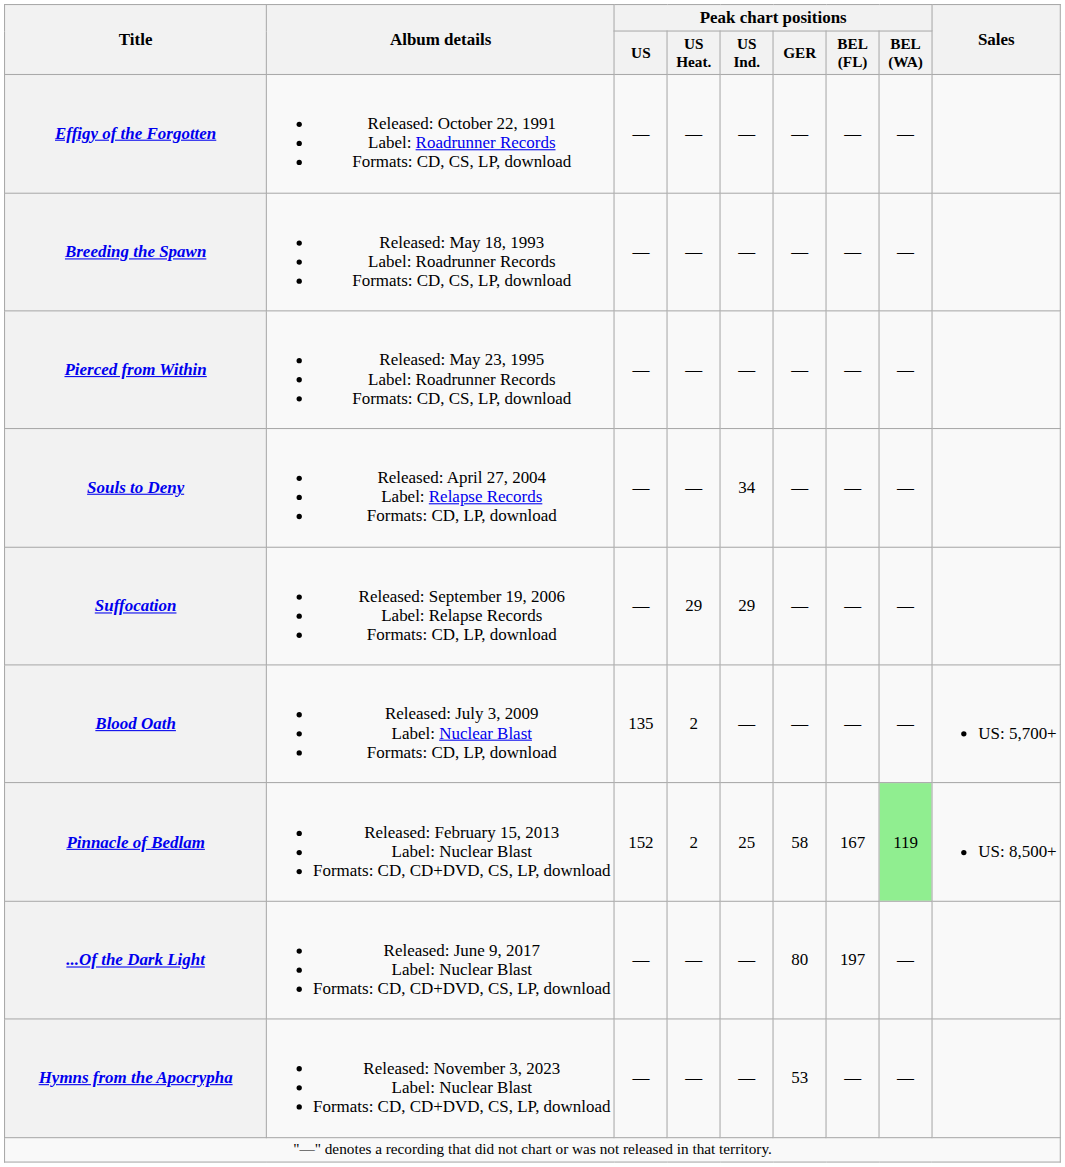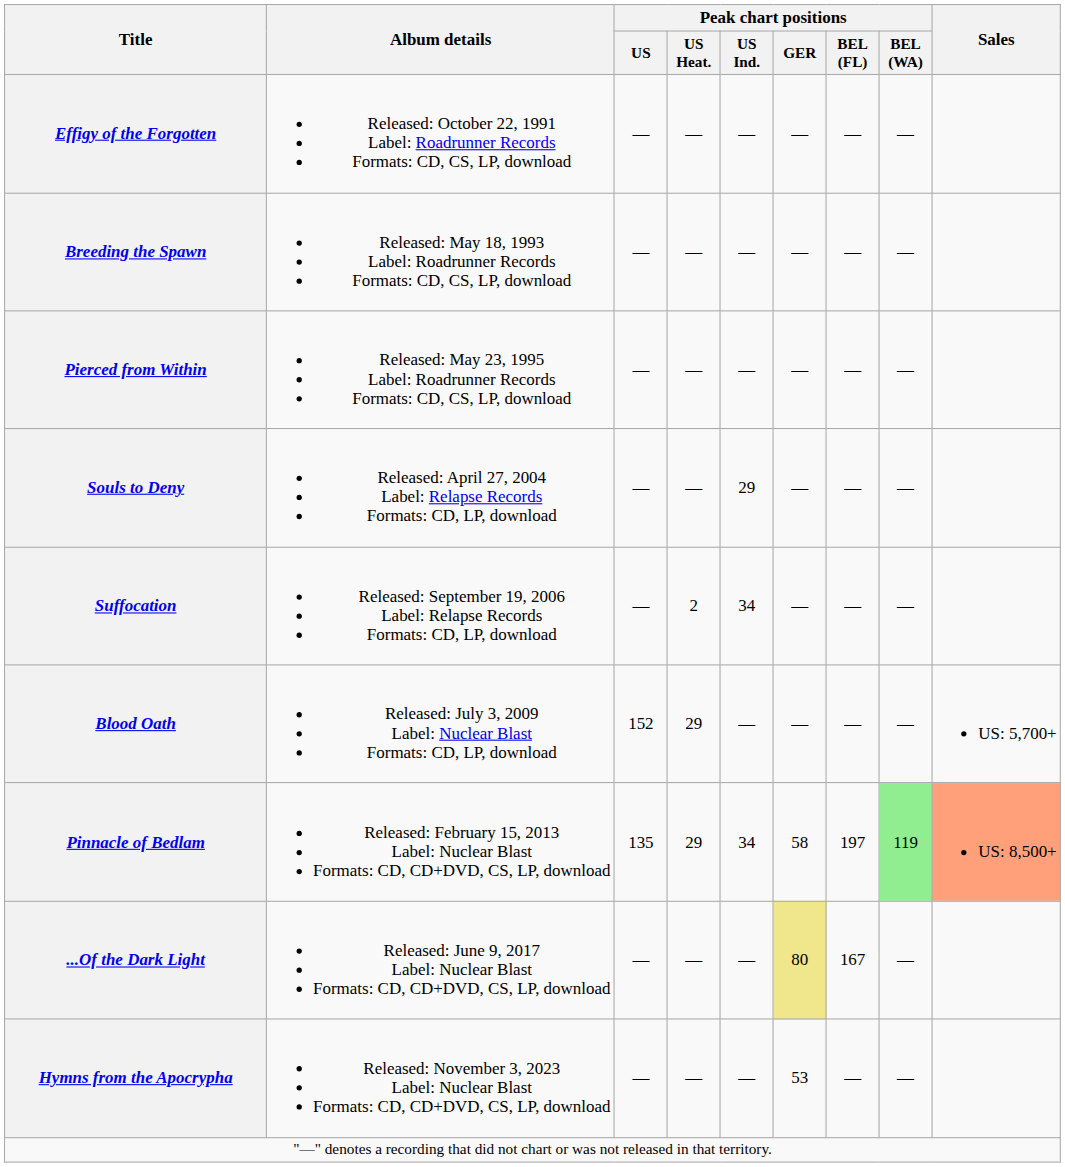 <table class="wikitable plainrowheaders" style="text-align:center;">
 <tr>
 <th scope="col" rowspan="2" style="width:15em;">Title</th>
 <th scope="col" rowspan="2">Album details</th>
 <th scope="col" colspan="6">Peak chart positions</th>
 <th scope="col" rowspan="2">Sales</th>
 </tr>
 <tr>
 <th scope="col" style="width:3em;font-size:90%;">US<br></th>
 <th scope="col" style="width:3em;font-size:90%;">US Heat.<br></th>
 <th scope="col" style="width:3em;font-size:90%;">US Ind.<br></th>
 <th scope="col" style="width:3em;font-size:90%;">GER<br></th>
 <th scope="col" style="width:3em;font-size:90%;">BEL (FL)<br></th>
 <th scope="col" style="width:3em;font-size:90%;">BEL (WA)<br></th>
 </tr>
 <tr>
 <th scope="row"><em><a href='#'>Effigy of the Forgotten</a></em></th>
 <td><br><ul><li>Released: October 22, 1991</li><li>Label: <a href='#'>Roadrunner Records</a></li><li>Formats: CD, CS, LP, download</li></ul></td>
 <td>—</td>
 <td>—</td>
 <td>—</td>
 <td>—</td>
 <td>—</td>
 <td>—</td>
 <td></td>
 </tr>
 <tr>
 <th scope="row"><em><a href='#'>Breeding the Spawn</a></em></th>
 <td><br><ul><li>Released: May 18, 1993</li><li>Label: Roadrunner Records</li><li>Formats: CD, CS, LP, download</li></ul></td>
 <td>—</td>
 <td>—</td>
 <td>—</td>
 <td>—</td>
 <td>—</td>
 <td>—</td>
 <td></td>
 </tr>
 <tr>
 <th scope="row"><em><a href='#'>Pierced from Within</a></em></th>
 <td><br><ul><li>Released: May 23, 1995</li><li>Label: Roadrunner Records</li><li>Formats: CD, CS, LP, download</li></ul></td>
 <td>—</td>
 <td>—</td>
 <td>—</td>
 <td>—</td>
 <td>—</td>
 <td>—</td>
 <td></td>
 </tr>
 <tr>
 <th scope="row"><em><a href='#'>Souls to Deny</a></em></th>
 <td><br><ul><li>Released: April 27, 2004</li><li>Label: <a href='#'>Relapse Records</a></li><li>Formats: CD, LP, download</li></ul></td>
 <td>—</td>
 <td>—</td>
-<td>34</td>
+<td>29</td>
 <td>—</td>
 <td>—</td>
 <td>—</td>
 <td></td>
 </tr>
 <tr>
 <th scope="row"><em><a href='#'>Suffocation</a></em></th>
 <td><br><ul><li>Released: September 19, 2006</li><li>Label: Relapse Records</li><li>Formats: CD, LP, download</li></ul></td>
 <td>—</td>
-<td>29</td>
-<td>29</td>
+<td>2</td>
+<td>34</td>
 <td>—</td>
 <td>—</td>
 <td>—</td>
 <td></td>
 </tr>
 <tr>
 <th scope="row"><em><a href='#'>Blood Oath</a></em></th>
 <td><br><ul><li>Released: July 3, 2009</li><li>Label: <a href='#'>Nuclear Blast</a></li><li>Formats: CD, LP, download</li></ul></td>
-<td>135</td>
-<td>2</td>
+<td>152</td>
+<td>29</td>
 <td>—</td>
 <td>—</td>
 <td>—</td>
 <td>—</td>
 <td><br><ul><li>US: 5,700+</li></ul></td>
 </tr>
 <tr>
 <th scope="row"><em><a href='#'>Pinnacle of Bedlam</a></em></th>
 <td><br><ul><li>Released: February 15, 2013</li><li>Label: Nuclear Blast</li><li>Formats: CD, CD+DVD, CS, LP, download</li></ul></td>
-<td>152</td>
-<td>2</td>
-<td>25</td>
+<td>135</td>
+<td>29</td>
+<td>34</td>
 <td>58</td>
-<td>167</td>
+<td>197</td>
 <td style="background: lightgreen;">119</td>
-<td><br><ul><li>US: 8,500+</li></ul></td>
+<td style="background: lightsalmon;"><br><ul><li>US: 8,500+</li></ul></td>
 </tr>
 <tr>
 <th scope="row"><em><a href='#'>...Of the Dark Light</a></em></th>
 <td><br><ul><li>Released: June 9, 2017</li><li>Label: Nuclear Blast</li><li>Formats: CD, CD+DVD, CS, LP, download</li></ul></td>
 <td>—</td>
 <td>—</td>
 <td>—</td>
-<td>80</td>
-<td>197</td>
+<td style="background: khaki;">80</td>
+<td>167</td>
 <td>—</td>
 <td></td>
 </tr>
 <tr>
 <th scope="row"><em><a href='#'>Hymns from the Apocrypha</a></em></th>
 <td><br><ul><li>Released: November 3, 2023</li><li>Label: Nuclear Blast</li><li>Formats: CD, CD+DVD, CS, LP, download</li></ul></td>
 <td>—</td>
 <td>—</td>
 <td>—</td>
 <td>53</td>
 <td>—</td>
 <td>—</td>
 </tr>
 <tr>
 <td colspan="10" style="font-size:90%">"—" denotes a recording that did not chart or was not released in that territory.</td>
 </tr>
 </table>
